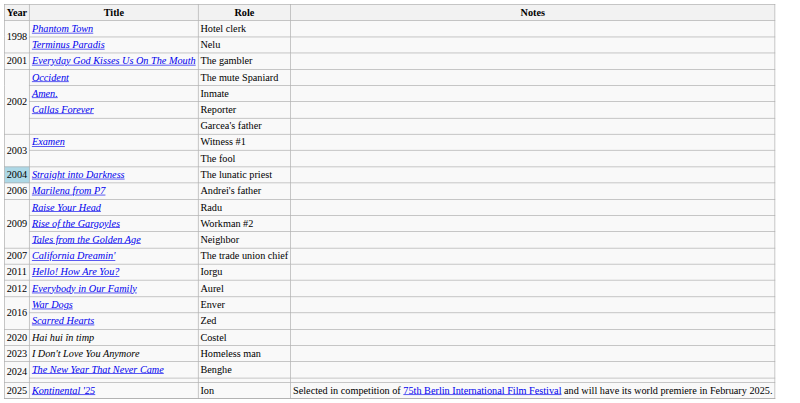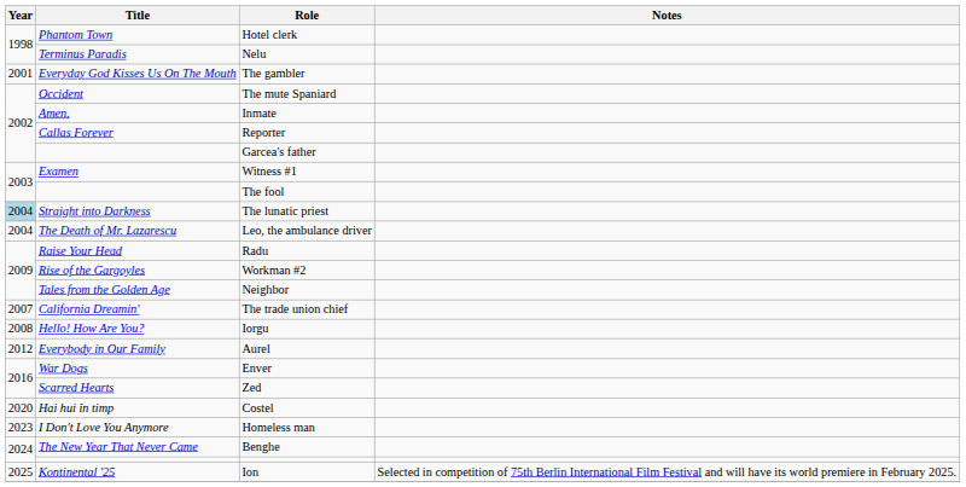 <table class="wikitable sortable">
 <tr>
 <th>Year</th>
 <th>Title</th>
 <th>Role</th>
 <th class="unsortable">Notes</th>
 </tr>
 <tr>
 <td rowspan=2>1998</td>
 <td><em><a href='#'>Phantom Town</a></em></td>
 <td>Hotel clerk</td>
 <td></td>
 </tr>
 <tr>
 <td><em><a href='#'>Terminus Paradis</a></em></td>
 <td>Nelu</td>
 <td></td>
 </tr>
 <tr>
 <td>2001</td>
 <td><em><a href='#'>Everyday God Kisses Us On The Mouth</a></em></td>
 <td>The gambler</td>
 <td></td>
 </tr>
 <tr>
 <td rowspan=4>2002</td>
 <td><em><a href='#'>Occident</a></em></td>
 <td>The mute Spaniard</td>
 <td></td>
 </tr>
 <tr>
 <td><em><a href='#'>Amen.</a></em></td>
 <td>Inmate</td>
 <td></td>
 </tr>
 <tr>
 <td><em><a href='#'>Callas Forever</a></em></td>
 <td>Reporter</td>
 <td></td>
 </tr>
 <tr>
 <td><em></em></td>
 <td>Garcea's father</td>
 <td></td>
 </tr>
 <tr>
 <td rowspan=2>2003</td>
 <td><em><a href='#'>Examen</a></em></td>
 <td>Witness #1</td>
 <td></td>
 </tr>
 <tr>
 <td><em></em></td>
 <td>The fool</td>
 <td></td>
 </tr>
 <tr>
 <td style="background: lightblue;">2004</td>
 <td><em><a href='#'>Straight into Darkness</a></em></td>
 <td>The lunatic priest</td>
 <td></td>
 </tr>
 <tr>
-<td>2006</td>
-<td><em><a href='#'>Marilena from P7</a></em></td>
-<td>Andrei's father</td>
+<td>2004</td>
+<td><em><a href='#'>The Death of Mr. Lazarescu</a></em></td>
+<td>Leo, the ambulance driver</td>
 <td></td>
 </tr>
 <tr>
 <td rowspan=3>2009</td>
 <td><em><a href='#'>Raise Your Head</a></em></td>
 <td>Radu</td>
 <td></td>
 </tr>
 <tr>
 <td><em><a href='#'>Rise of the Gargoyles</a></em></td>
 <td>Workman #2</td>
 <td></td>
 </tr>
 <tr>
 <td><em><a href='#'>Tales from the Golden Age</a></em></td>
 <td>Neighbor</td>
 <td></td>
 </tr>
 <tr>
 <td>2007</td>
 <td><em><a href='#'>California Dreamin'</a></em></td>
 <td>The trade union chief</td>
 <td></td>
 </tr>
 <tr>
-<td>2011</td>
+<td>2008</td>
 <td><em><a href='#'>Hello! How Are You?</a></em></td>
 <td>Iorgu</td>
 <td></td>
 </tr>
 <tr>
 <td>2012</td>
 <td><em><a href='#'>Everybody in Our Family</a></em></td>
 <td>Aurel</td>
 <td></td>
 </tr>
 <tr>
 <td rowspan=2>2016</td>
 <td><em><a href='#'>War Dogs</a></em></td>
 <td>Enver</td>
 <td></td>
 </tr>
 <tr>
 <td><em><a href='#'>Scarred Hearts</a></em></td>
 <td>Zed</td>
 <td></td>
 </tr>
 <tr>
 <td>2020</td>
 <td><em>Hai hui în timp</em></td>
 <td>Costel</td>
 <td></td>
 </tr>
 <tr>
 <td>2023</td>
 <td><em>I Don't Love You Anymore</em></td>
 <td>Homeless man</td>
 <td></td>
 </tr>
 <tr>
 <td rowspan=2>2024</td>
 <td><em><a href='#'>The New Year That Never Came</a></em></td>
 <td>Benghe</td>
 <td></td>
 </tr>
 <tr>
 <td><em></em></td>
 <td></td>
 <td></td>
 </tr>
 <tr>
 <td>2025</td>
 <td><em><a href='#'>Kontinental '25</a></em></td>
 <td>Ion</td>
 <td>Selected in competition of <a href='#'>75th Berlin International Film Festival</a> and will have its world premiere in February 2025.</td>
 </tr>
 <tr>
 </tr>
 </table>
